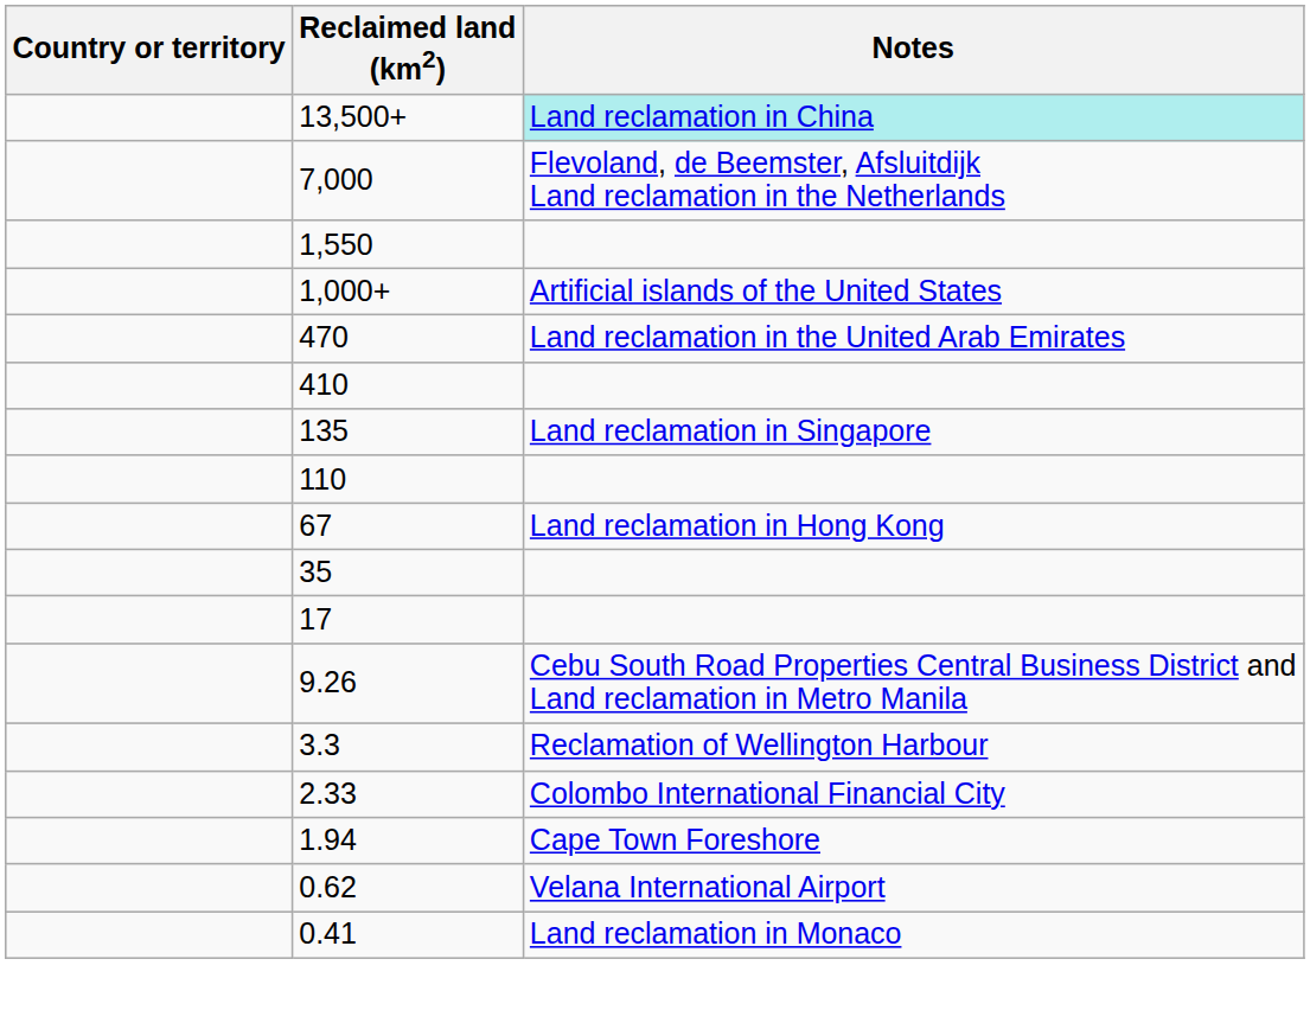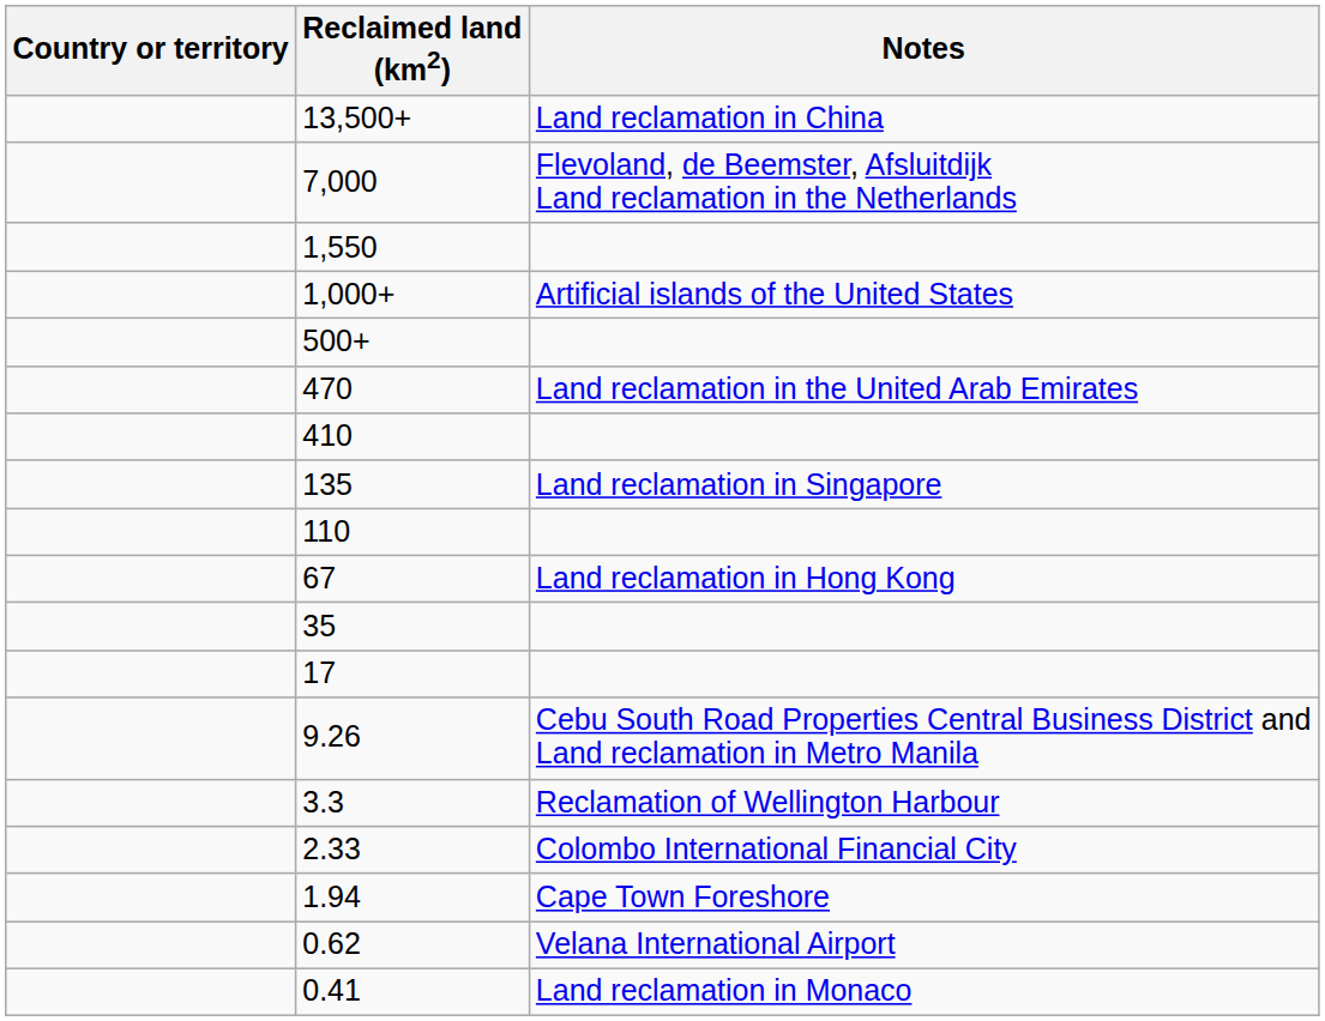 <table class="wikitable">
 <tr>
 <th>Country or territory</th>
 <th>Reclaimed land<br>(km<sup>2</sup>)</th>
 <th>Notes</th>
 </tr>
 <tr>
 <td></td>
 <td>13,500+</td>
-<td style="background: paleturquoise;"><a href='#'>Land reclamation in China</a></td>
+<td><a href='#'>Land reclamation in China</a></td>
 </tr>
 <tr>
 <td></td>
 <td>7,000</td>
 <td><a href='#'>Flevoland</a>, <a href='#'>de Beemster</a>, <a href='#'>Afsluitdijk</a><br><a href='#'>Land reclamation in the Netherlands</a></td>
 </tr>
 <tr>
 <td></td>
 <td>1,550</td>
 <td></td>
 </tr>
 <tr>
 <td></td>
 <td>1,000+</td>
 <td><a href='#'>Artificial islands of the United States</a></td>
+</tr>
+<tr>
+<td></td>
+<td>500+</td>
+<td></td>
 </tr>
 <tr>
 <td></td>
 <td>470</td>
 <td><a href='#'>Land reclamation in the United Arab Emirates</a></td>
 </tr>
 <tr>
 <td></td>
 <td>410</td>
 <td></td>
 </tr>
 <tr>
 <td></td>
 <td>135</td>
 <td><a href='#'>Land reclamation in Singapore</a></td>
 </tr>
 <tr>
 <td></td>
 <td>110</td>
 <td></td>
 </tr>
 <tr>
 <td></td>
 <td>67</td>
 <td><a href='#'>Land reclamation in Hong Kong</a></td>
 </tr>
 <tr>
 <td></td>
 <td>35</td>
 <td></td>
 </tr>
 <tr>
 <td></td>
 <td>17</td>
 <td></td>
 </tr>
 <tr>
 <td></td>
 <td>9.26</td>
 <td><a href='#'>Cebu South Road Properties Central Business District</a> and<br> <a href='#'>Land reclamation in Metro Manila</a></td>
 </tr>
 <tr>
 <td></td>
 <td>3.3</td>
 <td><a href='#'>Reclamation of Wellington Harbour</a></td>
 </tr>
 <tr>
 <td></td>
 <td>2.33</td>
 <td><a href='#'>Colombo International Financial City</a></td>
 </tr>
 <tr>
 <td></td>
 <td>1.94</td>
 <td><a href='#'>Cape Town Foreshore</a></td>
 </tr>
 <tr>
 <td></td>
 <td>0.62</td>
 <td><a href='#'>Velana International Airport</a></td>
 </tr>
 <tr>
 <td></td>
 <td>0.41</td>
 <td><a href='#'>Land reclamation in Monaco</a></td>
 </tr>
 </table>
